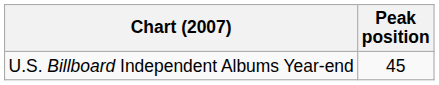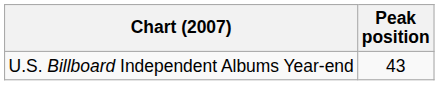 <table class="wikitable sortable">
 <tr>
 <th>Chart (2007)</th>
 <th>Peak<br>position</th>
 </tr>
 <tr>
 <td align="left">U.S. <em>Billboard</em> Independent Albums Year-end</td>
-<td style="text-align:center;">45</td>
+<td style="text-align:center;">43</td>
 </tr>
 </table>
